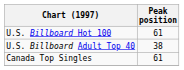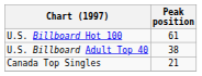 <table class="wikitable sortable">
 <tr>
 <th>Chart (1997)</th>
 <th>Peak<br>position</th>
 </tr>
 <tr>
 <td>U.S. <a href='#'><em>Billboard</em> Hot 100</a></td>
 <td align=center>61</td>
 </tr>
 <tr>
 <td>U.S. <em>Billboard</em> <a href='#'>Adult Top 40</a></td>
 <td align=center>38</td>
 </tr>
 <tr>
 <td>Canada Top Singles </td>
-<td align=center>61</td>
+<td align=center>21</td>
 </tr>
 <tr>
 </tr>
 </table>
